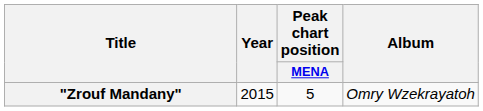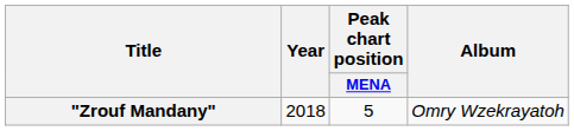 <table class="wikitable plainrowheaders" style="text-align:center;">
 <tr>
 <th scope="col" rowspan="2" style="width:15em;">Title</th>
 <th scope="col" rowspan="2" style="width:1em;">Year</th>
 <th>Peak chart position</th>
 <th scope="col" rowspan="2">Album</th>
 </tr>
 <tr>
 <th scope="col" style="width:3em;font-size:85%;"><a href='#'>MENA</a><br></th>
 </tr>
 <tr>
 <th scope="row">"Zrouf Mandany"</th>
-<td>2015</td>
+<td>2018</td>
 <td>5</td>
 <td><em>Omry Wzekrayatoh</em></td>
 </tr>
 </table>
